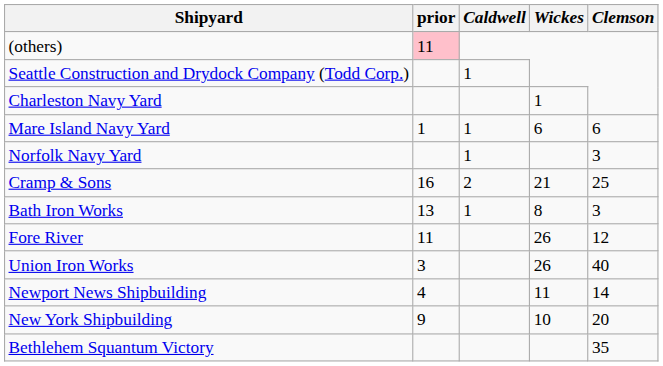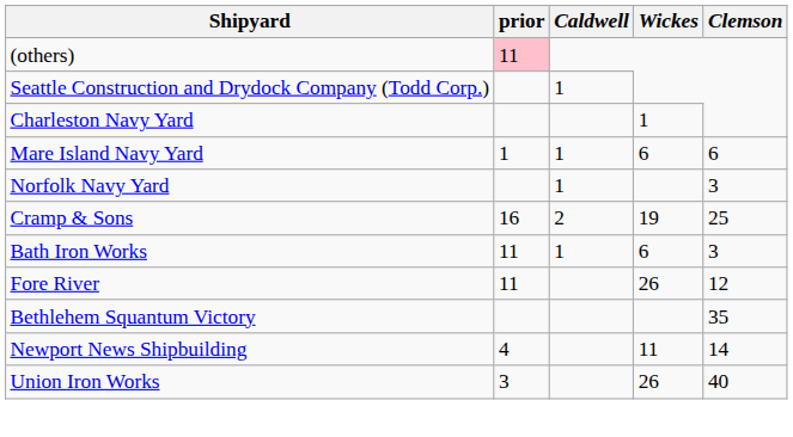 <table class="wikitable mw-collapsible mw-collapsed">
 <tr>
 <th>Shipyard</th>
 <th>prior</th>
 <th><em>Caldwell</em></th>
 <th><em>Wickes</em></th>
 <th><em>Clemson</em></th>
 </tr>
 <tr>
 <td>(others)</td>
 <td style="background: pink;">11</td>
 </tr>
 <tr>
 <td><a href='#'>Seattle Construction and Drydock Company</a> (<a href='#'>Todd Corp.</a>)</td>
 <td></td>
 <td>1</td>
 </tr>
 <tr>
 <td><a href='#'>Charleston Navy Yard</a></td>
 <td></td>
 <td></td>
 <td>1</td>
 </tr>
 <tr>
 <td><a href='#'>Mare Island Navy Yard</a></td>
 <td>1</td>
 <td>1</td>
 <td>6</td>
 <td>6</td>
 </tr>
 <tr>
 <td><a href='#'>Norfolk Navy Yard</a></td>
 <td></td>
 <td>1</td>
 <td></td>
 <td>3</td>
 </tr>
 <tr>
 <td><a href='#'>Cramp & Sons</a></td>
 <td>16</td>
 <td>2</td>
-<td>21</td>
+<td>19</td>
 <td>25</td>
 </tr>
 <tr>
 <td><a href='#'>Bath Iron Works</a></td>
-<td>13</td>
+<td>11</td>
 <td>1</td>
-<td>8</td>
+<td>6</td>
 <td>3</td>
 </tr>
 <tr>
 <td><a href='#'>Fore River</a></td>
 <td>11</td>
 <td></td>
 <td>26</td>
 <td>12</td>
 </tr>
 <tr>
-<td><a href='#'>Union Iron Works</a></td>
-<td>3</td>
+<td><a href='#'>Bethlehem Squantum Victory</a></td>
 <td></td>
-<td>26</td>
-<td>40</td>
+<td></td>
+<td></td>
+<td>35</td>
 </tr>
 <tr>
 <td><a href='#'>Newport News Shipbuilding</a></td>
 <td>4</td>
 <td></td>
 <td>11</td>
 <td>14</td>
 </tr>
 <tr>
-<td><a href='#'>New York Shipbuilding</a></td>
-<td>9</td>
+<td><a href='#'>Union Iron Works</a></td>
+<td>3</td>
 <td></td>
-<td>10</td>
-<td>20</td>
-</tr>
-<tr>
-<td><a href='#'>Bethlehem Squantum Victory</a></td>
-<td></td>
-<td></td>
-<td></td>
-<td>35</td>
+<td>26</td>
+<td>40</td>
 </tr>
 </table>
